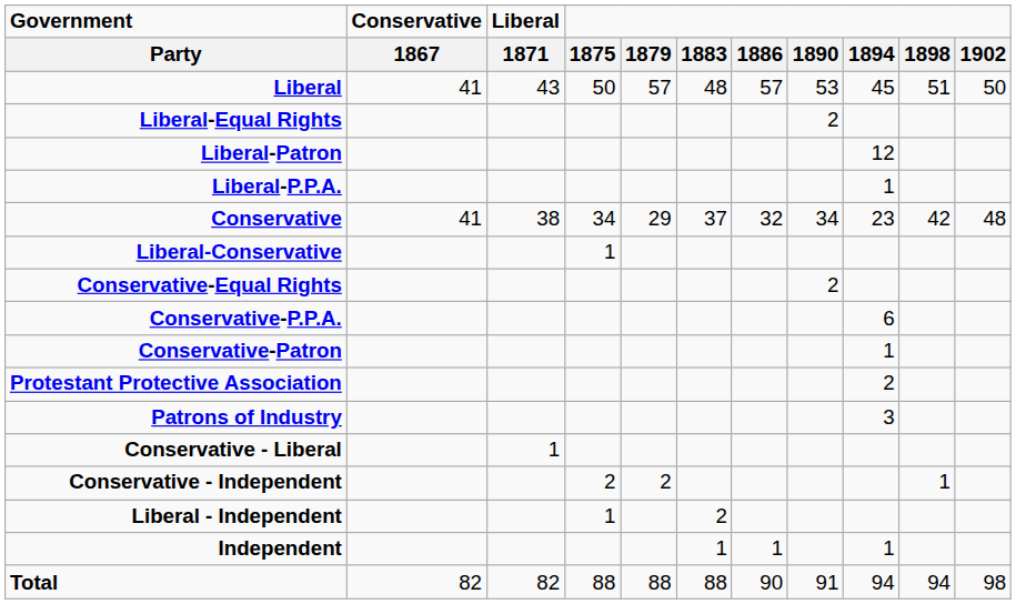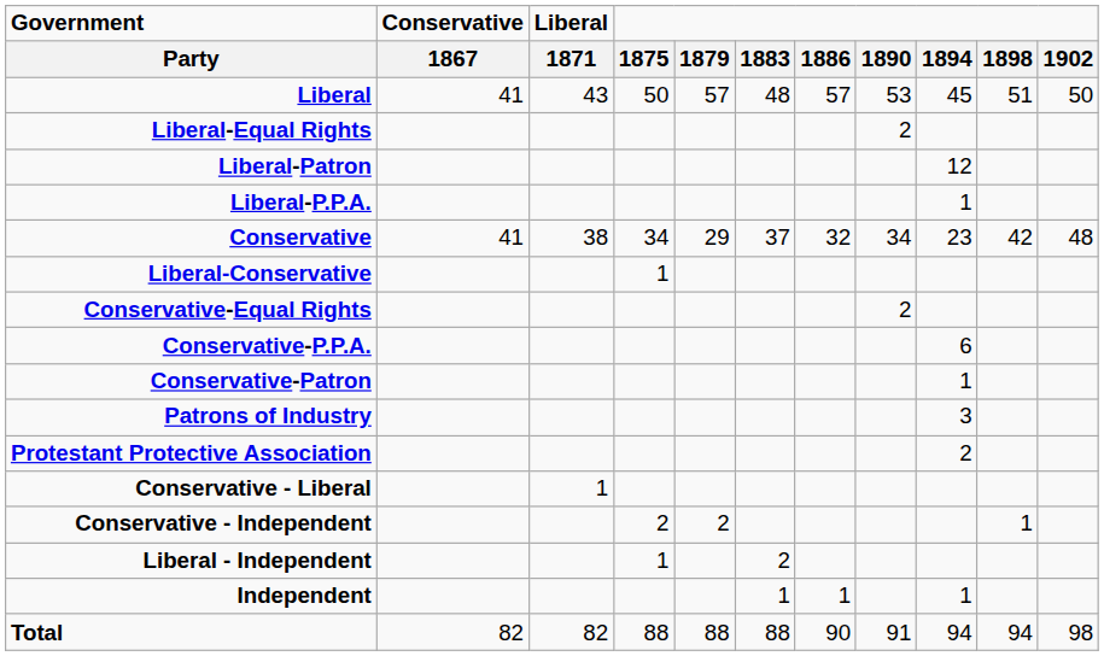 <table class="wikitable">
 <tr>
 <td><strong>Government</strong></td>
 <td><strong>Conservative</strong></td>
 <td><strong>Liberal</strong></td>
 </tr>
 <tr>
 <th>Party</th>
 <th>1867</th>
 <th>1871</th>
 <th>1875</th>
 <th>1879</th>
 <th>1883</th>
 <th>1886</th>
 <th>1890</th>
 <th>1894</th>
 <th>1898</th>
 <th>1902</th>
 </tr>
 <tr align = "right">
 <td><strong><a href='#'>Liberal</a></strong></td>
 <td>41</td>
 <td>43</td>
 <td>50</td>
 <td>57</td>
 <td>48</td>
 <td>57</td>
 <td>53</td>
 <td>45</td>
 <td>51</td>
 <td>50</td>
 </tr>
 <tr align = "right">
 <td><strong><a href='#'>Liberal</a>-<a href='#'>Equal Rights</a></strong></td>
 <td></td>
 <td></td>
 <td></td>
 <td></td>
 <td></td>
 <td></td>
 <td>2</td>
 <td></td>
 <td></td>
 <td></td>
 </tr>
 <tr align = "right">
 <td><strong><a href='#'>Liberal</a>-<a href='#'>Patron</a></strong></td>
 <td></td>
 <td></td>
 <td></td>
 <td></td>
 <td></td>
 <td></td>
 <td></td>
 <td>12</td>
 <td></td>
 <td></td>
 </tr>
 <tr align = "right">
 <td><strong><a href='#'>Liberal</a>-<a href='#'>P.P.A.</a></strong></td>
 <td></td>
 <td></td>
 <td></td>
 <td></td>
 <td></td>
 <td></td>
 <td></td>
 <td>1</td>
 <td></td>
 <td></td>
 </tr>
 <tr align = "right">
 <td><strong><a href='#'>Conservative</a></strong></td>
 <td>41</td>
 <td>38</td>
 <td>34</td>
 <td>29</td>
 <td>37</td>
 <td>32</td>
 <td>34</td>
 <td>23</td>
 <td>42</td>
 <td>48</td>
 </tr>
 <tr align = "right">
 <td><strong><a href='#'>Liberal-Conservative</a></strong></td>
 <td></td>
 <td></td>
 <td>1</td>
 <td></td>
 <td></td>
 <td></td>
 <td></td>
 <td></td>
 <td></td>
 <td></td>
 </tr>
 <tr align = "right">
 <td><strong><a href='#'>Conservative</a>-<a href='#'>Equal Rights</a></strong></td>
 <td></td>
 <td></td>
 <td></td>
 <td></td>
 <td></td>
 <td></td>
 <td>2</td>
 <td></td>
 <td></td>
 <td></td>
 </tr>
 <tr align = "right">
 <td><strong><a href='#'>Conservative</a>-<a href='#'>P.P.A.</a></strong></td>
 <td></td>
 <td></td>
 <td></td>
 <td></td>
 <td></td>
 <td></td>
 <td></td>
 <td>6</td>
 <td></td>
 <td></td>
 </tr>
 <tr align = "right">
 <td><strong><a href='#'>Conservative</a>-<a href='#'>Patron</a></strong></td>
 <td></td>
 <td></td>
 <td></td>
 <td></td>
 <td></td>
 <td></td>
 <td></td>
 <td>1</td>
 <td></td>
 <td></td>
 </tr>
 <tr align = "right">
+<td><strong><a href='#'>Patrons of Industry</a></strong></td>
+<td></td>
+<td></td>
+<td></td>
+<td></td>
+<td></td>
+<td></td>
+<td></td>
+<td>3</td>
+<td></td>
+<td></td>
+</tr>
+<tr align = "right">
 <td><strong><a href='#'>Protestant Protective Association</a></strong></td>
 <td></td>
 <td></td>
 <td></td>
 <td></td>
 <td></td>
 <td></td>
 <td></td>
 <td>2</td>
-<td></td>
-<td></td>
-</tr>
-<tr align = "right">
-<td><strong><a href='#'>Patrons of Industry</a></strong></td>
-<td></td>
-<td></td>
-<td></td>
-<td></td>
-<td></td>
-<td></td>
-<td></td>
-<td>3</td>
 <td></td>
 <td></td>
 </tr>
 <tr align = "right">
 <td><strong>Conservative - Liberal</strong></td>
 <td></td>
 <td>1</td>
 <td></td>
 <td></td>
 <td></td>
 <td></td>
 <td></td>
 <td></td>
 <td></td>
 <td></td>
 </tr>
 <tr align = "right">
 <td><strong>Conservative - Independent</strong></td>
 <td></td>
 <td></td>
 <td>2</td>
 <td>2</td>
 <td></td>
 <td></td>
 <td></td>
 <td></td>
 <td>1</td>
 <td></td>
 </tr>
 <tr align = "right">
 <td><strong>Liberal - Independent</strong></td>
 <td></td>
 <td></td>
 <td>1</td>
 <td></td>
 <td>2</td>
 <td></td>
 <td></td>
 <td></td>
 <td></td>
 <td></td>
 </tr>
 <tr align = "right">
 <td><strong>Independent</strong></td>
 <td></td>
 <td></td>
 <td></td>
 <td></td>
 <td>1</td>
 <td>1</td>
 <td></td>
 <td>1</td>
 <td></td>
 <td></td>
 </tr>
 <tr align = "right">
 <td align="left"><strong>Total</strong></td>
 <td>82</td>
 <td>82</td>
 <td>88</td>
 <td>88</td>
 <td>88</td>
 <td>90</td>
 <td>91</td>
 <td>94</td>
 <td>94</td>
 <td>98</td>
 </tr>
 </table>
